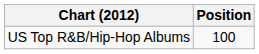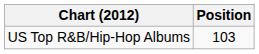 <table class="wikitable sortable plainrowheaders">
 <tr>
 <th>Chart (2012)</th>
 <th>Position</th>
 </tr>
 <tr>
 <td>US Top R&B/Hip-Hop Albums</td>
-<td style="text-align:center;">100</td>
+<td style="text-align:center;">103</td>
 </tr>
 </table>
